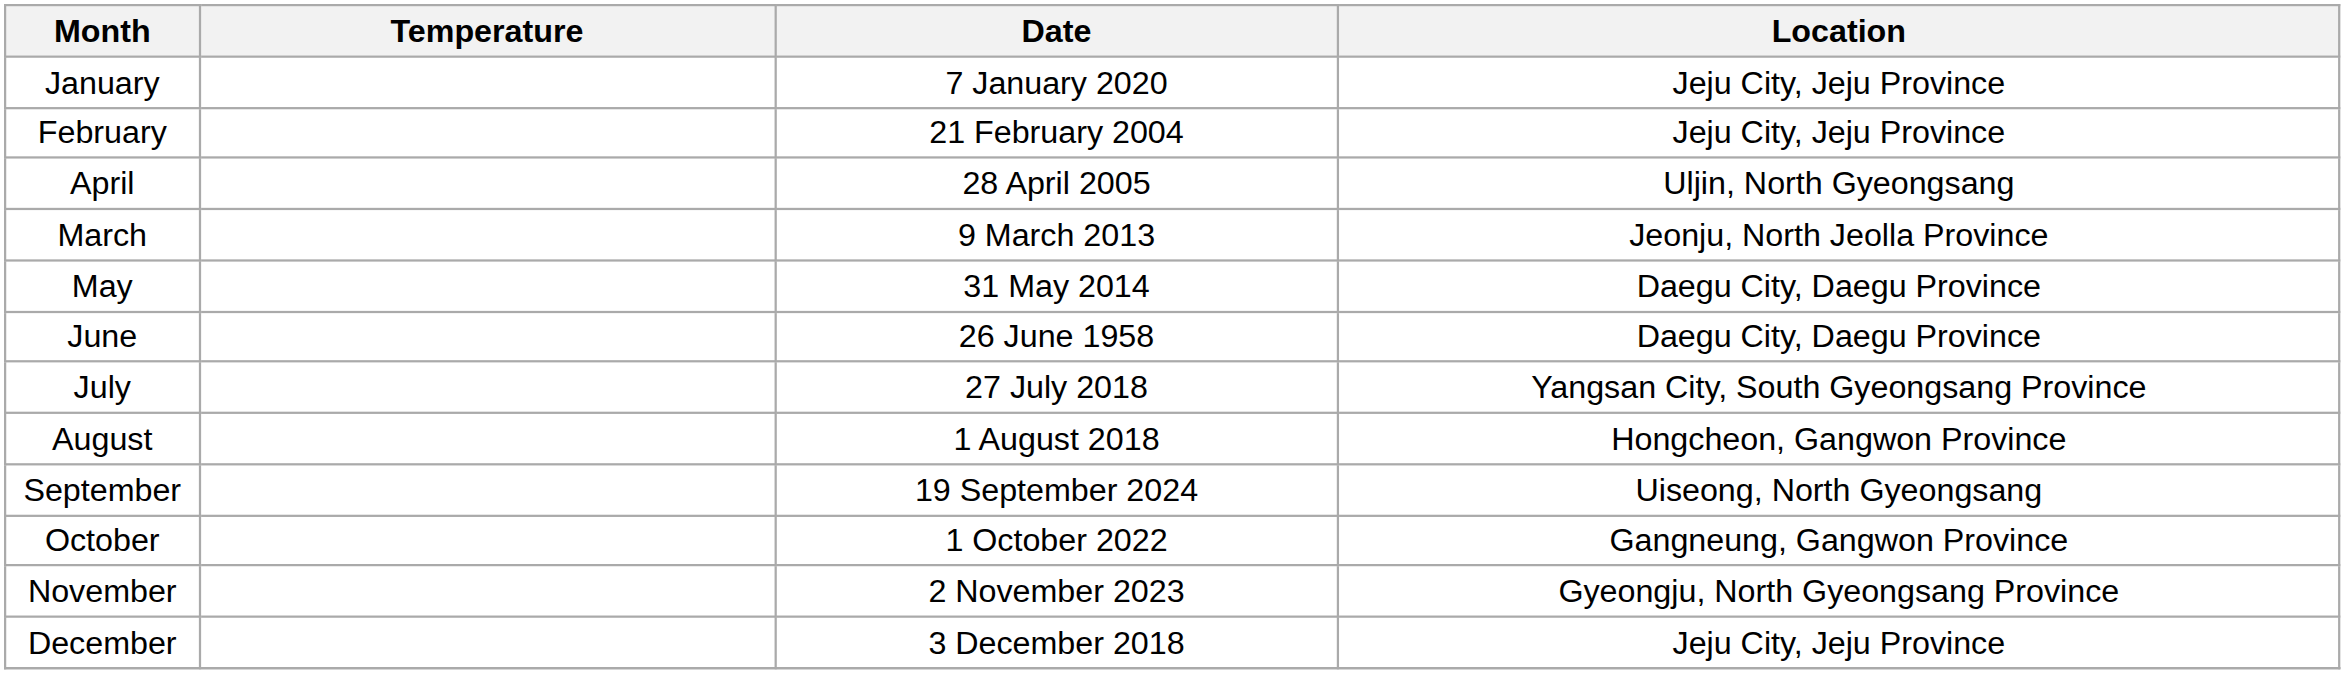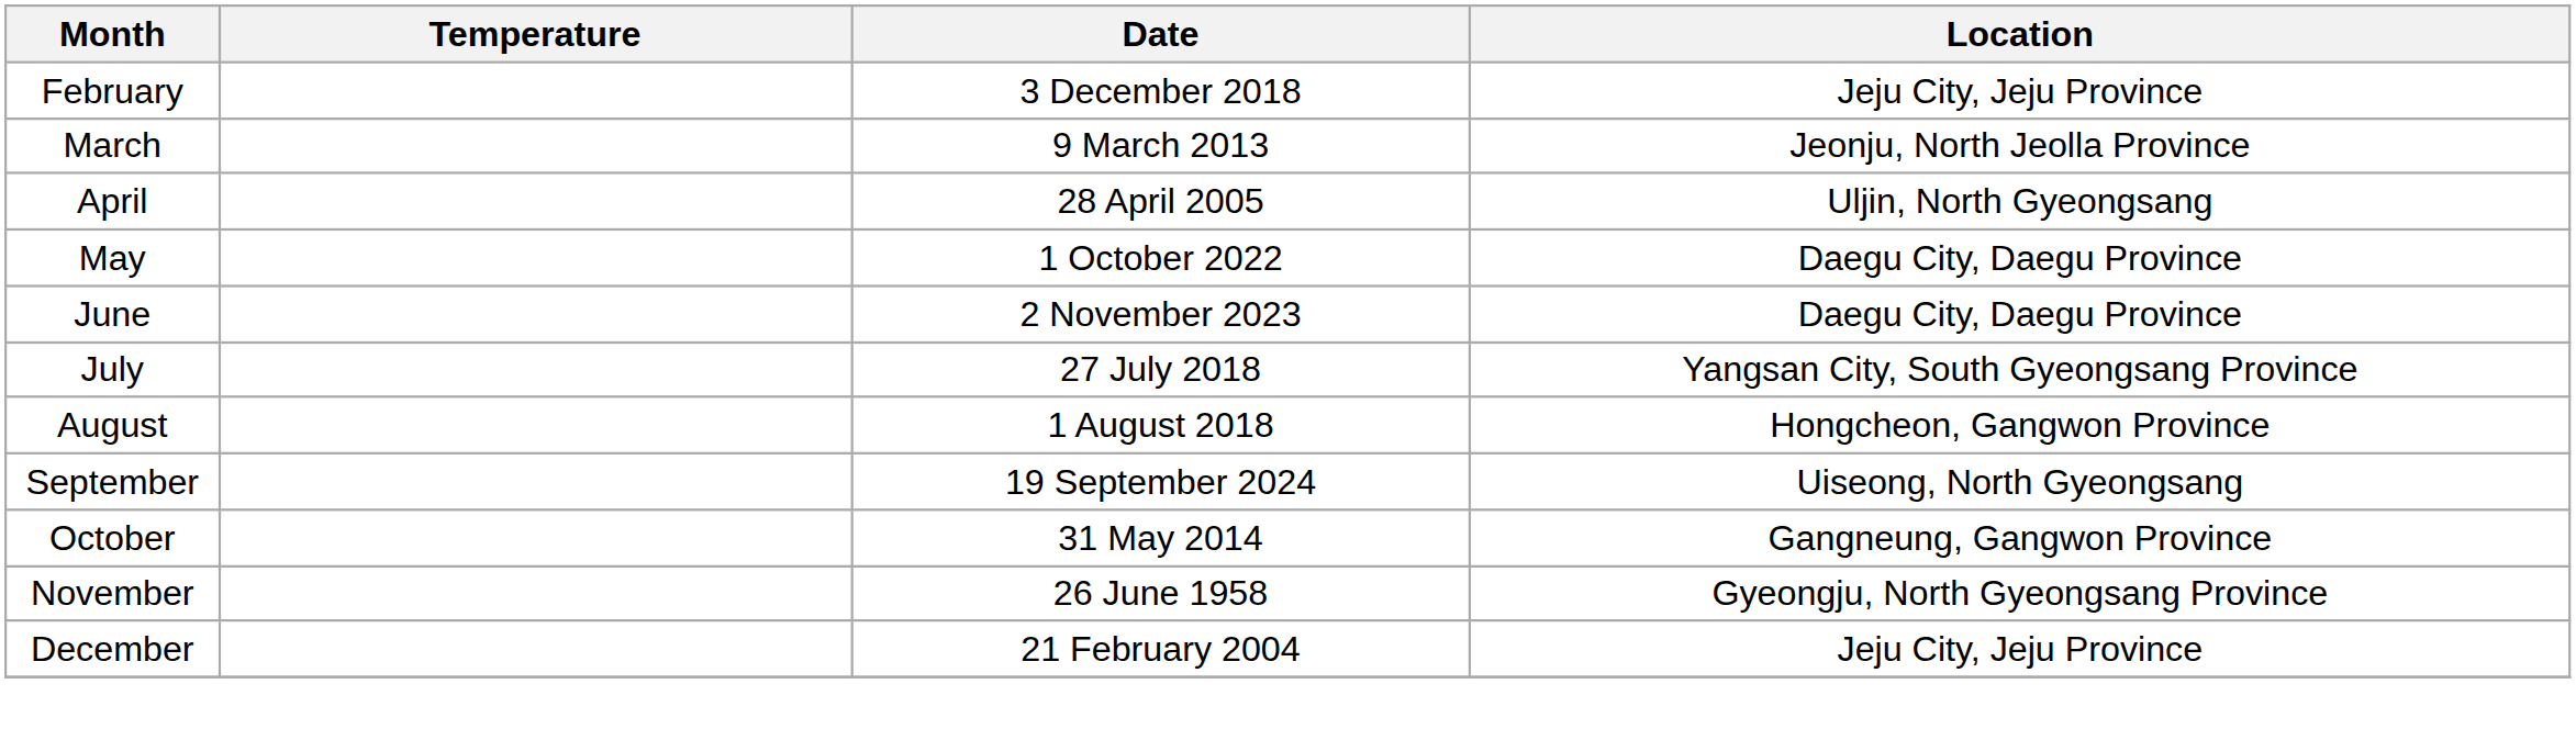 <table class="wikitable" style="font-size:90%; text-align:center; background: #FFFFFF">
 <tr>
 <th width=80 style=background: #FF0000>Month</th>
 <th width=250 style=background: #FF0000>Temperature</th>
 <th width=245 style=background: #FF0000>Date</th>
 <th width=440 style=background: #FF0000>Location</th>
 </tr>
 <tr>
-<td>January</td>
+<td>February</td>
 <td></td>
-<td>7 January 2020</td>
+<td>3 December 2018</td>
 <td>Jeju City, Jeju Province</td>
 </tr>
 <tr>
-<td>February</td>
+<td>March</td>
 <td></td>
-<td>21 February 2004</td>
-<td>Jeju City, Jeju Province</td>
+<td>9 March 2013</td>
+<td>Jeonju, North Jeolla Province</td>
 </tr>
 <tr>
 <td>April</td>
 <td></td>
 <td>28 April 2005</td>
 <td>Uljin, North Gyeongsang</td>
 </tr>
 <tr>
-<td>March</td>
-<td></td>
-<td>9 March 2013</td>
-<td>Jeonju, North Jeolla Province</td>
-</tr>
-<tr>
 <td>May</td>
 <td></td>
-<td>31 May 2014</td>
+<td>1 October 2022</td>
 <td>Daegu City, Daegu Province</td>
 </tr>
 <tr>
 <td>June</td>
 <td></td>
-<td>26 June 1958</td>
+<td>2 November 2023</td>
 <td>Daegu City, Daegu Province</td>
 </tr>
 <tr>
 <td>July</td>
 <td></td>
 <td>27 July 2018</td>
 <td>Yangsan City, South Gyeongsang Province</td>
 </tr>
 <tr>
 <td>August</td>
 <td></td>
 <td>1 August 2018</td>
 <td>Hongcheon, Gangwon Province</td>
 </tr>
 <tr>
 <td>September</td>
 <td></td>
 <td>19 September 2024</td>
 <td>Uiseong, North Gyeongsang</td>
 </tr>
 <tr>
 <td>October</td>
 <td></td>
-<td>1 October 2022</td>
+<td>31 May 2014</td>
 <td>Gangneung, Gangwon Province</td>
 </tr>
 <tr>
 <td>November</td>
 <td></td>
-<td>2 November 2023</td>
+<td>26 June 1958</td>
 <td>Gyeongju, North Gyeongsang Province</td>
 </tr>
 <tr>
 <td>December</td>
 <td></td>
-<td>3 December 2018</td>
+<td>21 February 2004</td>
 <td>Jeju City, Jeju Province</td>
 </tr>
 <tr>
 </tr>
 </table>
